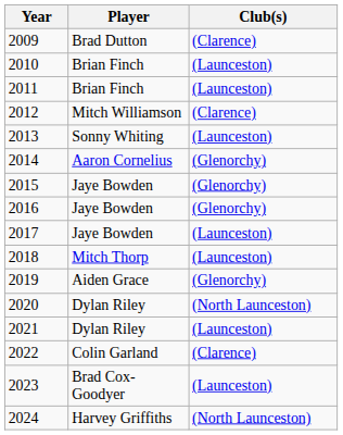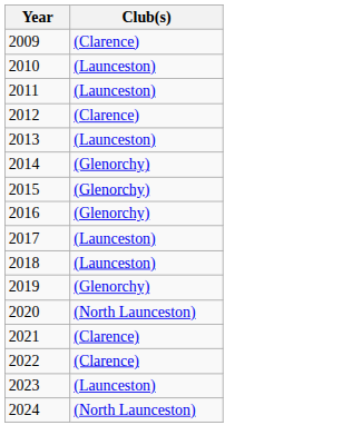 <table class="wikitable sortable">
 <tr>
 <th width=060px>Year</th>
-<th width=120px>Player</th>
 <th width=150px>Club(s)</th>
 </tr>
 <tr>
 <td>2009</td>
-<td>Brad Dutton</td>
 <td><a href='#'>(Clarence)</a></td>
 </tr>
 <tr>
 <td>2010</td>
-<td>Brian Finch</td>
 <td><a href='#'>(Launceston)</a></td>
 </tr>
 <tr>
 <td>2011</td>
-<td>Brian Finch</td>
 <td><a href='#'>(Launceston)</a></td>
 </tr>
 <tr>
 <td>2012</td>
-<td>Mitch Williamson</td>
 <td><a href='#'>(Clarence)</a></td>
 </tr>
 <tr>
 <td>2013</td>
-<td>Sonny Whiting</td>
 <td><a href='#'>(Launceston)</a></td>
 </tr>
 <tr>
 <td>2014</td>
-<td><a href='#'>Aaron Cornelius</a></td>
 <td><a href='#'>(Glenorchy)</a></td>
 </tr>
 <tr>
 <td>2015</td>
-<td>Jaye Bowden</td>
 <td><a href='#'>(Glenorchy)</a></td>
 </tr>
 <tr>
 <td>2016</td>
-<td>Jaye Bowden</td>
 <td><a href='#'>(Glenorchy)</a></td>
 </tr>
 <tr>
 <td>2017</td>
-<td>Jaye Bowden</td>
 <td><a href='#'>(Launceston)</a></td>
 </tr>
 <tr>
 <td>2018</td>
-<td><a href='#'>Mitch Thorp</a></td>
 <td><a href='#'>(Launceston)</a></td>
 </tr>
 <tr>
 <td>2019</td>
-<td>Aiden Grace</td>
 <td><a href='#'>(Glenorchy)</a></td>
 </tr>
 <tr>
 <td>2020</td>
-<td>Dylan Riley</td>
 <td><a href='#'>(North Launceston)</a></td>
 </tr>
 <tr>
 <td>2021</td>
-<td>Dylan Riley</td>
-<td><a href='#'>(Launceston)</a></td>
+<td><a href='#'>(Clarence)</a></td>
 </tr>
 <tr>
 <td>2022</td>
-<td>Colin Garland</td>
 <td><a href='#'>(Clarence)</a></td>
 </tr>
 <tr>
 <td>2023</td>
-<td>Brad Cox-Goodyer</td>
 <td><a href='#'>(Launceston)</a></td>
 </tr>
 <tr>
 <td>2024</td>
-<td>Harvey Griffiths</td>
 <td><a href='#'>(North Launceston)</a></td>
 </tr>
 </table>
